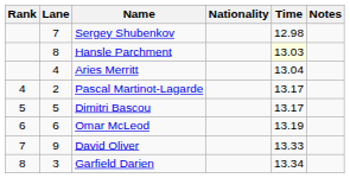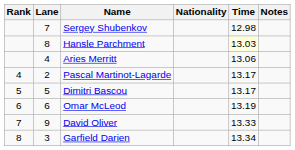 <table class="wikitable sortable" style="text-align:center">
 <tr>
 <th>Rank</th>
 <th>Lane</th>
 <th>Name</th>
 <th>Nationality</th>
 <th>Time</th>
 <th>Notes</th>
 </tr>
 <tr>
 <td></td>
 <td>7</td>
 <td align=left><a href='#'>Sergey Shubenkov</a></td>
 <td align=left></td>
 <td>12.98</td>
 <td></td>
 </tr>
 <tr>
 <td></td>
 <td>8</td>
 <td align=left><a href='#'>Hansle Parchment</a></td>
 <td align=left></td>
 <td style="background: lightyellow;">13.03</td>
 <td></td>
 </tr>
 <tr>
 <td></td>
 <td>4</td>
 <td align=left><a href='#'>Aries Merritt</a></td>
 <td align=left></td>
-<td>13.04</td>
+<td>13.06</td>
 <td></td>
 </tr>
 <tr>
 <td>4</td>
 <td>2</td>
 <td align=left><a href='#'>Pascal Martinot-Lagarde</a></td>
 <td align=left></td>
 <td>13.17</td>
 <td></td>
 </tr>
 <tr>
 <td>5</td>
 <td>5</td>
 <td align=left><a href='#'>Dimitri Bascou</a></td>
 <td align=left></td>
 <td>13.17</td>
 <td></td>
 </tr>
 <tr>
 <td>6</td>
 <td>6</td>
 <td align=left><a href='#'>Omar McLeod</a></td>
 <td align=left></td>
 <td>13.19</td>
 <td></td>
 </tr>
 <tr>
 <td>7</td>
 <td>9</td>
 <td align=left><a href='#'>David Oliver</a></td>
 <td align=left></td>
 <td>13.33</td>
 <td></td>
 </tr>
 <tr>
 <td>8</td>
 <td>3</td>
 <td align=left><a href='#'>Garfield Darien</a></td>
 <td align=left></td>
 <td>13.34</td>
 <td></td>
 </tr>
 </table>
